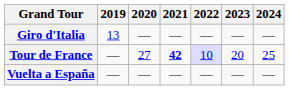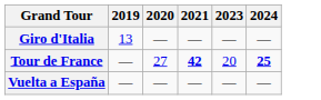 <table class="wikitable plainrowheaders">
 <tr>
 <th>Grand Tour</th>
 <th scope="col">2019</th>
 <th scope="col">2020</th>
 <th scope="col">2021</th>
-<th scope="col">2022</th>
 <th scope="col">2023</th>
 <th scope="col">2024</th>
 </tr>
 <tr style="text-align:center;">
 <th scope="row"> <a href='#'>Giro d'Italia</a></th>
 <td><a href='#'>13</a></td>
 <td>—</td>
 <td>—</td>
 <td>—</td>
 <td>—</td>
-<td>—</td>
 </tr>
 <tr style="text-align:center;">
 <th scope="row"> <a href='#'>Tour de France</a></th>
 <td>—</td>
 <td><a href='#'>27</a></td>
 <td><strong><a href='#'>42</a></strong></td>
-<td style="background:#ddf;"><a href='#'>10</a></td>
 <td><a href='#'>20</a></td>
-<td><a href='#'>25</a></td>
+<td><strong><a href='#'>25</a></strong></td>
 </tr>
 <tr style="text-align:center;">
 <th scope="row"> <a href='#'>Vuelta a España</a></th>
 <td>—</td>
 <td>—</td>
 <td>—</td>
 <td>—</td>
 <td>—</td>
-<td>—</td>
 </tr>
 </table>
